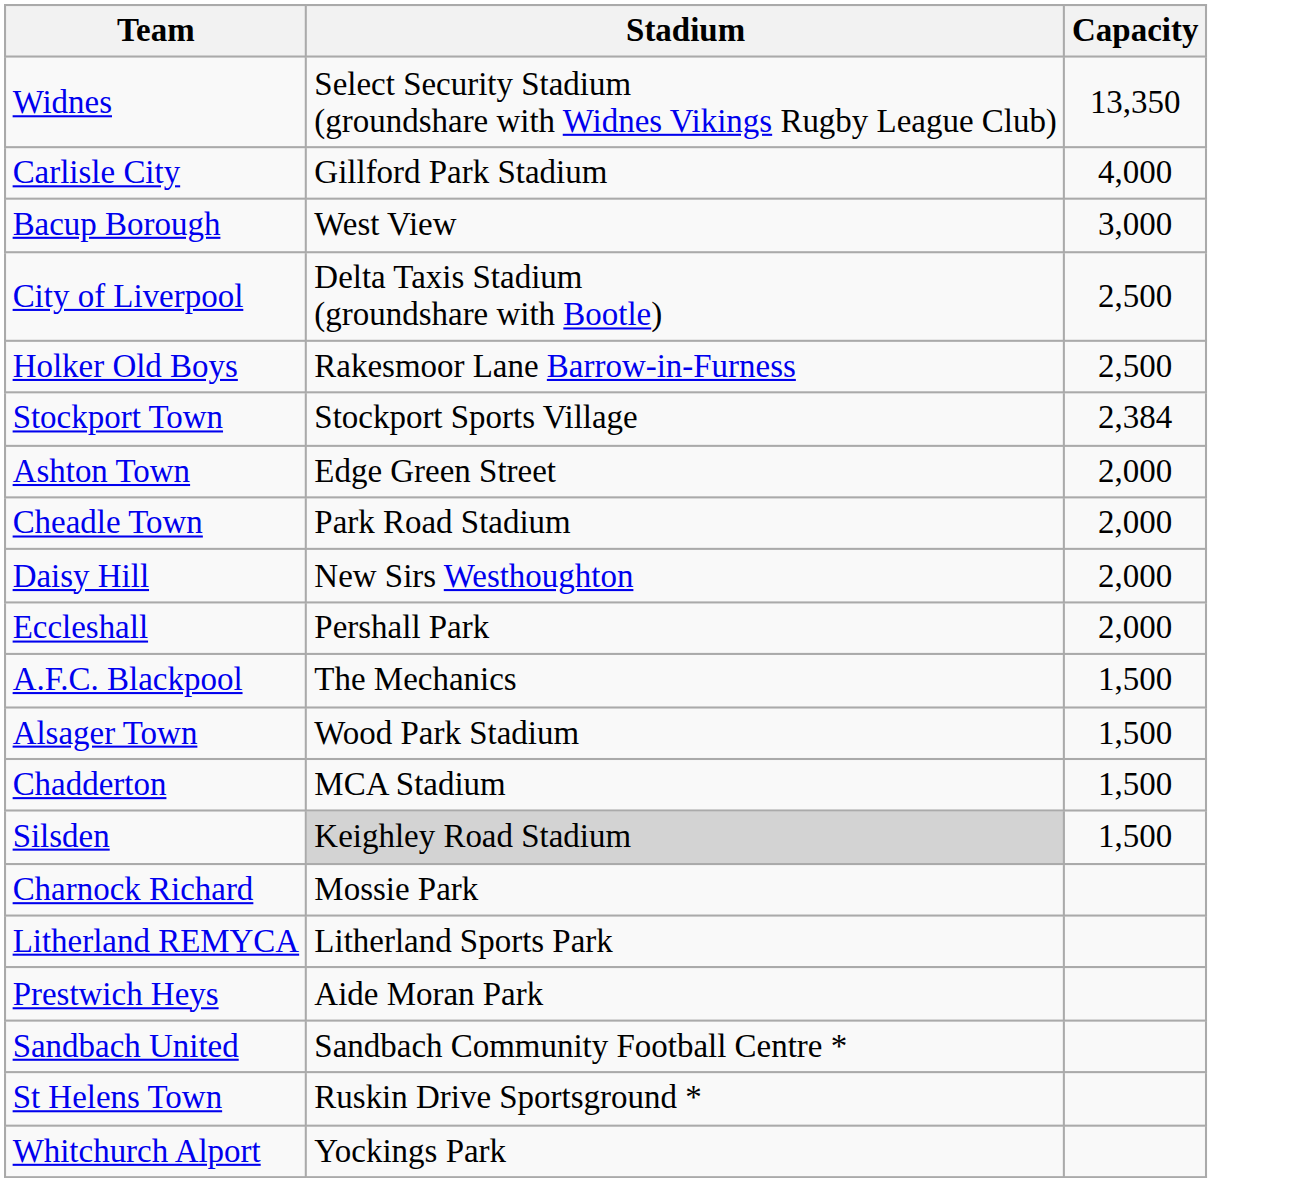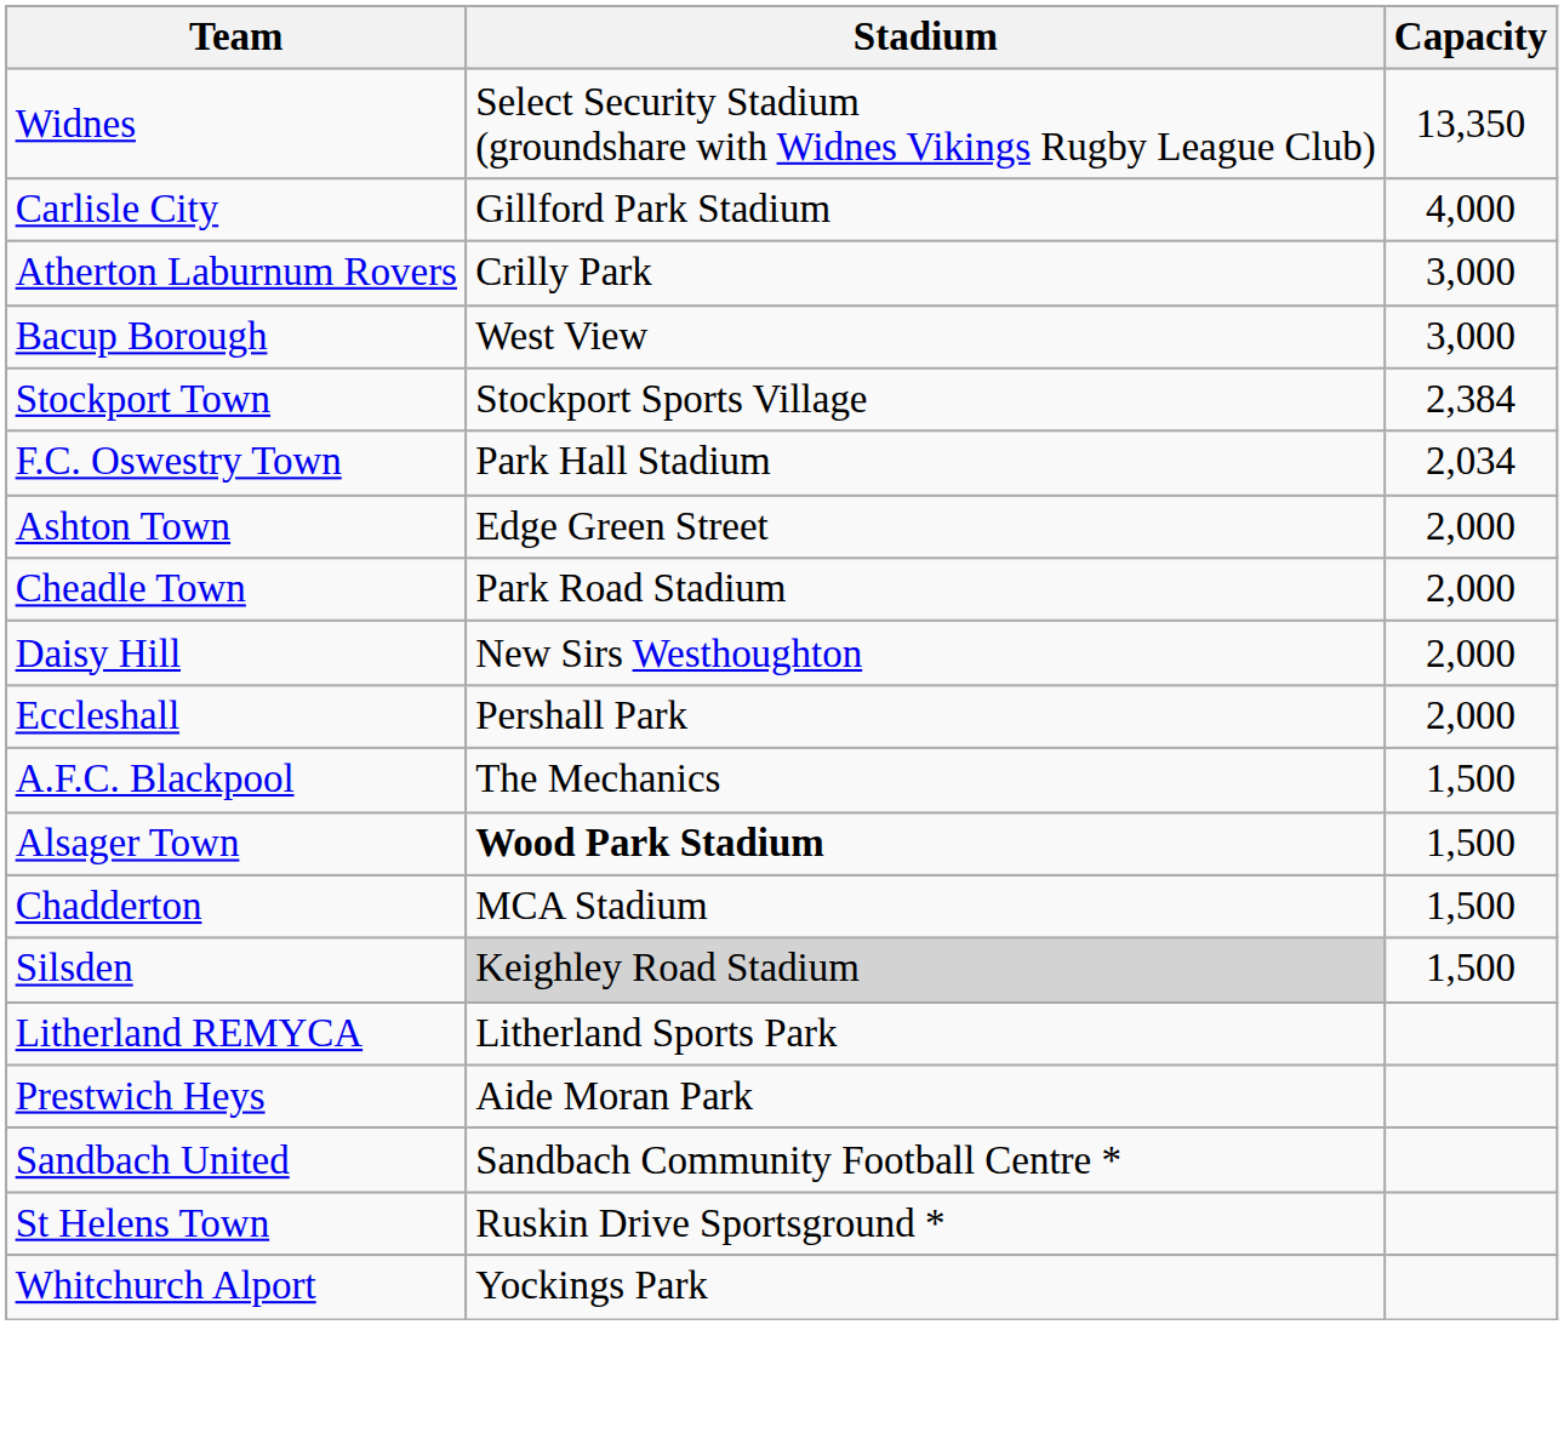 <table class="wikitable sortable">
 <tr>
 <th>Team</th>
 <th>Stadium</th>
 <th>Capacity</th>
 </tr>
 <tr>
 <td><a href='#'>Widnes</a></td>
 <td>Select Security Stadium<br>(groundshare with <a href='#'>Widnes Vikings</a> Rugby League Club)</td>
 <td style="text-align:center;">13,350</td>
 </tr>
 <tr>
 <td><a href='#'>Carlisle City</a></td>
 <td>Gillford Park Stadium</td>
 <td style="text-align:center;">4,000</td>
 </tr>
 <tr>
+<td><a href='#'>Atherton Laburnum Rovers</a></td>
+<td>Crilly Park</td>
+<td style="text-align:center;">3,000</td>
+</tr>
+<tr>
 <td><a href='#'>Bacup Borough</a></td>
 <td>West View</td>
 <td style="text-align:center;">3,000</td>
 </tr>
 <tr>
-<td><a href='#'>City of Liverpool</a></td>
-<td>Delta Taxis Stadium<br>(groundshare with <a href='#'>Bootle</a>)</td>
-<td style="text-align:center;">2,500</td>
-</tr>
-<tr>
-<td><a href='#'>Holker Old Boys</a></td>
-<td>Rakesmoor Lane <a href='#'>Barrow-in-Furness</a></td>
-<td style="text-align:center;">2,500</td>
-</tr>
-<tr>
 <td><a href='#'>Stockport Town</a></td>
 <td>Stockport Sports Village</td>
 <td style="text-align:center;">2,384</td>
+</tr>
+<tr>
+<td><a href='#'>F.C. Oswestry Town</a></td>
+<td>Park Hall Stadium</td>
+<td style="text-align:center;">2,034</td>
 </tr>
 <tr>
 <td><a href='#'>Ashton Town</a></td>
 <td>Edge Green Street</td>
 <td style="text-align:center;">2,000</td>
 </tr>
 <tr>
 <td><a href='#'>Cheadle Town</a></td>
 <td>Park Road Stadium</td>
 <td style="text-align:center;">2,000</td>
 </tr>
 <tr>
 <td><a href='#'>Daisy Hill</a></td>
 <td>New Sirs <a href='#'>Westhoughton</a></td>
 <td style="text-align:center;">2,000</td>
 </tr>
 <tr>
 <td><a href='#'>Eccleshall</a></td>
 <td>Pershall Park</td>
 <td style="text-align:center;">2,000</td>
 </tr>
 <tr>
 <td><a href='#'>A.F.C. Blackpool</a></td>
 <td>The Mechanics</td>
 <td style="text-align:center;">1,500</td>
 </tr>
 <tr>
 <td><a href='#'>Alsager Town</a></td>
-<td>Wood Park Stadium</td>
+<td><strong>Wood Park Stadium</strong></td>
 <td style="text-align:center;">1,500</td>
 </tr>
 <tr>
 <td><a href='#'>Chadderton</a></td>
 <td>MCA Stadium</td>
 <td style="text-align:center;">1,500</td>
 </tr>
 <tr>
 <td><a href='#'>Silsden</a></td>
 <td style="background: lightgrey;">Keighley Road Stadium</td>
 <td style="text-align:center;">1,500</td>
-</tr>
-<tr>
-<td><a href='#'>Charnock Richard</a></td>
-<td>Mossie Park</td>
-<td style="text-align:center;"></td>
 </tr>
 <tr>
 <td><a href='#'>Litherland REMYCA</a></td>
 <td>Litherland Sports Park</td>
 <td style="text-align:center;"></td>
 </tr>
 <tr>
 <td><a href='#'>Prestwich Heys</a></td>
 <td>Aide Moran Park</td>
 <td style="text-align:center;"></td>
 </tr>
 <tr>
 <td><a href='#'>Sandbach United</a></td>
 <td>Sandbach Community Football Centre *</td>
 <td style="text-align:center;"></td>
 </tr>
 <tr>
 <td><a href='#'>St Helens Town</a></td>
 <td>Ruskin Drive Sportsground *</td>
 <td style="text-align:center;"></td>
 </tr>
 <tr>
 <td><a href='#'>Whitchurch Alport</a></td>
 <td>Yockings Park</td>
 <td style="text-align:center;"></td>
 </tr>
 </table>
